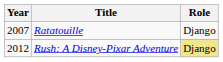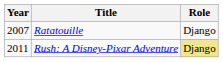 <table class="wikitable sortable">
 <tr>
 <th>Year</th>
 <th>Title</th>
 <th class="unsortable">Role</th>
 </tr>
 <tr>
 <td>2007</td>
 <td><em><a href='#'>Ratatouille</a></em></td>
 <td>Django</td>
 </tr>
 <tr>
-<td>2012</td>
+<td>2011</td>
 <td><em><a href='#'>Rush: A Disney-Pixar Adventure</a></em></td>
 <td style="background: khaki;">Django</td>
 </tr>
 </table>
